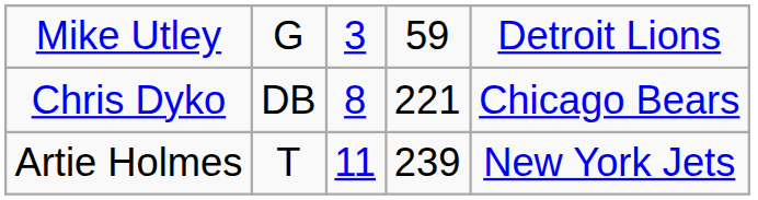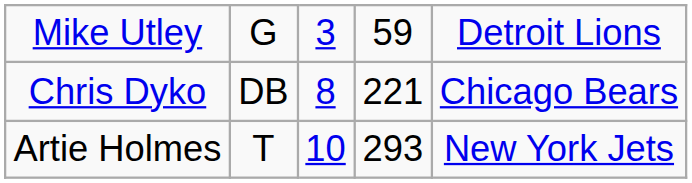 <table class=wikitable style="text-align:center">
 <tr>
 <td><a href='#'>Mike Utley</a></td>
 <td>G</td>
 <td><a href='#'>3</a></td>
 <td>59</td>
 <td><a href='#'>Detroit Lions</a></td>
 </tr>
 <tr>
 <td><a href='#'>Chris Dyko</a></td>
 <td>DB</td>
 <td><a href='#'>8</a></td>
 <td>221</td>
 <td><a href='#'>Chicago Bears</a></td>
 </tr>
 <tr>
 <td>Artie Holmes</td>
 <td>T</td>
-<td><a href='#'>11</a></td>
-<td>239</td>
+<td><a href='#'>10</a></td>
+<td>293</td>
 <td><a href='#'>New York Jets</a></td>
 </tr>
 </table>
